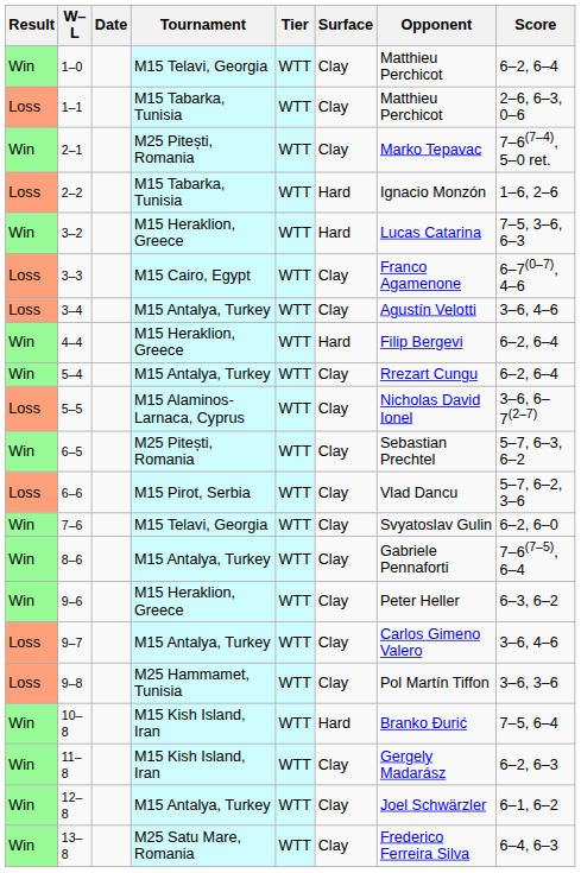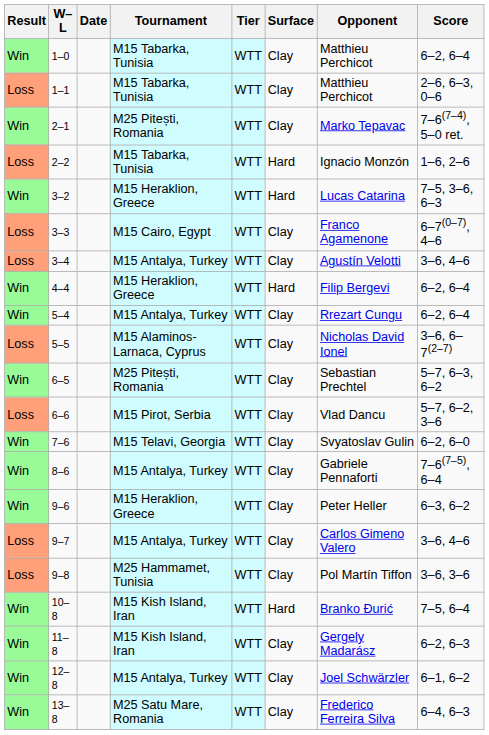 <table class="sortable wikitable nowrap">
 <tr>
 <th>Result</th>
 <th class="unsortable">W–L</th>
 <th>Date</th>
 <th>Tournament</th>
 <th>Tier</th>
 <th>Surface</th>
 <th>Opponent</th>
 <th class="unsortable">Score</th>
 </tr>
 <tr>
 <td bgcolor=98fb98>Win</td>
 <td><small>1–0</small></td>
 <td></td>
-<td style="background:#cffcff;">M15 Telavi, Georgia</td>
+<td style="background:#cffcff;">M15 Tabarka, Tunisia</td>
 <td style="background:#cffcff;">WTT</td>
 <td>Clay</td>
 <td> Matthieu Perchicot</td>
 <td>6–2, 6–4</td>
 </tr>
 <tr>
 <td bgcolor=FFA07A>Loss</td>
 <td><small>1–1</small></td>
 <td></td>
 <td style="background:#cffcff;">M15 Tabarka, Tunisia</td>
 <td style="background:#cffcff;">WTT</td>
 <td>Clay</td>
 <td> Matthieu Perchicot</td>
 <td>2–6, 6–3, 0–6</td>
 </tr>
 <tr>
 <td bgcolor=98fb98>Win</td>
 <td><small>2–1</small></td>
 <td></td>
 <td style="background:#cffcff;">M25 Pitești, Romania</td>
 <td style="background:#cffcff;">WTT</td>
 <td>Clay</td>
 <td> <a href='#'>Marko Tepavac</a></td>
 <td>7–6<sup>(7–4)</sup>, 5–0 ret.</td>
 </tr>
 <tr>
 <td bgcolor=FFA07A>Loss</td>
 <td><small>2–2</small></td>
 <td></td>
 <td style="background:#cffcff;">M15 Tabarka, Tunisia</td>
 <td style="background:#cffcff;">WTT</td>
 <td>Hard</td>
 <td> Ignacio Monzón</td>
 <td>1–6, 2–6</td>
 </tr>
 <tr>
 <td bgcolor=98fb98>Win</td>
 <td><small>3–2</small></td>
 <td></td>
 <td style="background:#cffcff;">M15 Heraklion, Greece</td>
 <td style="background:#cffcff;">WTT</td>
 <td>Hard</td>
 <td> <a href='#'>Lucas Catarina</a></td>
 <td>7–5, 3–6, 6–3</td>
 </tr>
 <tr>
 <td bgcolor=FFA07A>Loss</td>
 <td><small>3–3</small></td>
 <td></td>
 <td style="background:#cffcff;">M15 Cairo, Egypt</td>
 <td style="background:#cffcff;">WTT</td>
 <td>Clay</td>
 <td> <a href='#'>Franco Agamenone</a></td>
 <td>6–7<sup>(0–7)</sup>, 4–6</td>
 </tr>
 <tr>
 <td bgcolor=FFA07A>Loss</td>
 <td><small>3–4</small></td>
 <td></td>
 <td style="background:#cffcff;">M15 Antalya, Turkey</td>
 <td style="background:#cffcff;">WTT</td>
 <td>Clay</td>
 <td> <a href='#'>Agustín Velotti</a></td>
 <td>3–6, 4–6</td>
 </tr>
 <tr>
 <td bgcolor=98fb98>Win</td>
 <td><small>4–4</small></td>
 <td></td>
 <td style="background:#cffcff;">M15 Heraklion, Greece</td>
 <td style="background:#cffcff;">WTT</td>
 <td>Hard</td>
 <td> <a href='#'>Filip Bergevi</a></td>
 <td>6–2, 6–4</td>
 </tr>
 <tr>
 <td bgcolor=98fb98>Win</td>
 <td><small>5–4</small></td>
 <td></td>
 <td style="background:#cffcff;">M15 Antalya, Turkey</td>
 <td style="background:#cffcff;">WTT</td>
 <td>Clay</td>
 <td> <a href='#'>Rrezart Cungu</a></td>
 <td>6–2, 6–4</td>
 </tr>
 <tr>
 <td bgcolor=FFA07A>Loss</td>
 <td><small>5–5</small></td>
 <td></td>
 <td style="background:#cffcff;">M15 Alaminos-Larnaca, Cyprus</td>
 <td style="background:#cffcff;">WTT</td>
 <td>Clay</td>
 <td> <a href='#'>Nicholas David Ionel</a></td>
 <td>3–6, 6–7<sup>(2–7)</sup></td>
 </tr>
 <tr>
 <td bgcolor=98fb98>Win</td>
 <td><small>6–5</small></td>
 <td></td>
 <td style="background:#cffcff;">M25 Pitești, Romania</td>
 <td style="background:#cffcff;">WTT</td>
 <td>Clay</td>
 <td> Sebastian Prechtel</td>
 <td>5–7, 6–3, 6–2</td>
 </tr>
 <tr>
 <td bgcolor=FFA07A>Loss</td>
 <td><small>6–6</small></td>
 <td></td>
 <td style="background:#cffcff;">M15 Pirot, Serbia</td>
 <td style="background:#cffcff;">WTT</td>
 <td>Clay</td>
 <td> Vlad Dancu</td>
 <td>5–7, 6–2, 3–6</td>
 </tr>
 <tr>
 <td bgcolor=98FB98>Win</td>
 <td><small>7–6</small></td>
 <td></td>
 <td style="background:#cffcff;">M15 Telavi, Georgia</td>
 <td style="background:#cffcff;">WTT</td>
 <td>Clay</td>
 <td> Svyatoslav Gulin</td>
 <td>6–2, 6–0</td>
 </tr>
 <tr>
 <td bgcolor=98FB98>Win</td>
 <td><small>8–6</small></td>
 <td></td>
 <td style="background:#cffcff;">M15 Antalya, Turkey</td>
 <td style="background:#cffcff;">WTT</td>
 <td>Clay</td>
 <td> Gabriele Pennaforti</td>
 <td>7–6<sup>(7–5)</sup>, 6–4</td>
 </tr>
 <tr>
 <td bgcolor=98FB98>Win</td>
 <td><small>9–6</small></td>
 <td></td>
 <td style="background:#cffcff;">M15 Heraklion, Greece</td>
 <td style="background:#cffcff;">WTT</td>
 <td>Clay</td>
 <td> Peter Heller</td>
 <td>6–3, 6–2</td>
 </tr>
 <tr>
 <td bgcolor=FFA07A>Loss</td>
 <td><small>9–7</small></td>
 <td></td>
 <td style="background:#cffcff;">M15 Antalya, Turkey</td>
 <td style="background:#cffcff;">WTT</td>
 <td>Clay</td>
 <td> <a href='#'>Carlos Gimeno Valero</a></td>
 <td>3–6, 4–6</td>
 </tr>
 <tr>
 <td bgcolor=FFA07A>Loss</td>
 <td><small>9–8</small></td>
 <td></td>
 <td style="background:#cffcff;">M25 Hammamet, Tunisia</td>
 <td style="background:#cffcff;">WTT</td>
 <td>Clay</td>
 <td> Pol Martín Tiffon</td>
 <td>3–6, 3–6</td>
 </tr>
 <tr>
 <td bgcolor=98FB98>Win</td>
 <td><small>10–8</small></td>
 <td></td>
 <td style="background:#cffcff;">M15 Kish Island, Iran</td>
 <td style="background:#cffcff;">WTT</td>
 <td>Hard</td>
 <td> <a href='#'>Branko Đurić</a></td>
 <td>7–5, 6–4</td>
 </tr>
 <tr>
 <td bgcolor=98FB98>Win</td>
 <td><small>11–8</small></td>
 <td></td>
 <td style="background:#cffcff;">M15 Kish Island, Iran</td>
 <td style="background:#cffcff;">WTT</td>
 <td>Clay</td>
 <td> <a href='#'>Gergely Madarász</a></td>
 <td>6–2, 6–3</td>
 </tr>
 <tr>
 <td bgcolor=98FB98>Win</td>
 <td><small>12–8</small></td>
 <td></td>
 <td style="background:#cffcff;">M15 Antalya, Turkey</td>
 <td style="background:#cffcff;">WTT</td>
 <td>Clay</td>
 <td> <a href='#'>Joel Schwärzler</a></td>
 <td>6–1, 6–2</td>
 </tr>
 <tr>
 <td bgcolor=98FB98>Win</td>
 <td><small>13–8</small></td>
 <td></td>
 <td style="background:#cffcff;">M25 Satu Mare, Romania</td>
 <td style="background:#cffcff;">WTT</td>
 <td>Clay</td>
 <td> <a href='#'>Frederico Ferreira Silva</a></td>
 <td>6–4, 6–3</td>
 </tr>
 </table>
